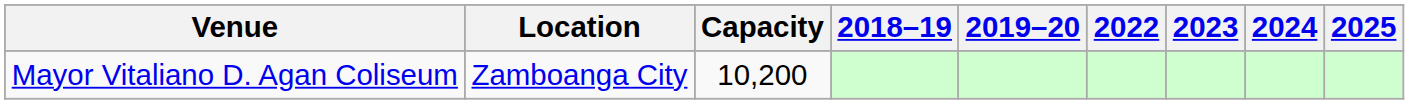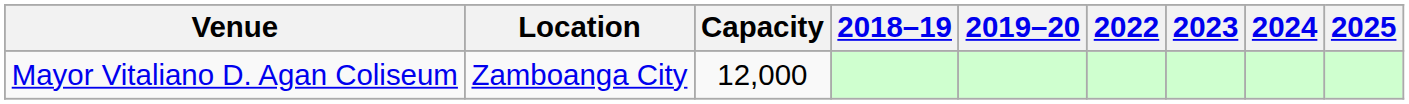 <table class="wikitable sortable" style="text-align:center">
 <tr>
 <th>Venue</th>
 <th>Location</th>
 <th>Capacity</th>
 <th><a href='#'>2018–19</a></th>
 <th><a href='#'>2019–20</a></th>
 <th><a href='#'>2022</a></th>
 <th><a href='#'>2023</a></th>
 <th><a href='#'>2024</a></th>
 <th><a href='#'>2025</a></th>
 </tr>
 <tr>
 <td align=left><a href='#'>Mayor Vitaliano D. Agan Coliseum</a></td>
 <td align=left rowspan=3><a href='#'>Zamboanga City</a></td>
-<td align=center>10,200</td>
+<td align=center>12,000</td>
 <td bgcolor="CFFFCF"></td>
 <td bgcolor="CFFFCF"></td>
 <td bgcolor="CFFFCF"></td>
 <td bgcolor="CFFFCF"></td>
 <td bgcolor="CFFFCF"></td>
 <td bgcolor="CFFFCF"></td>
 </tr>
 </table>
